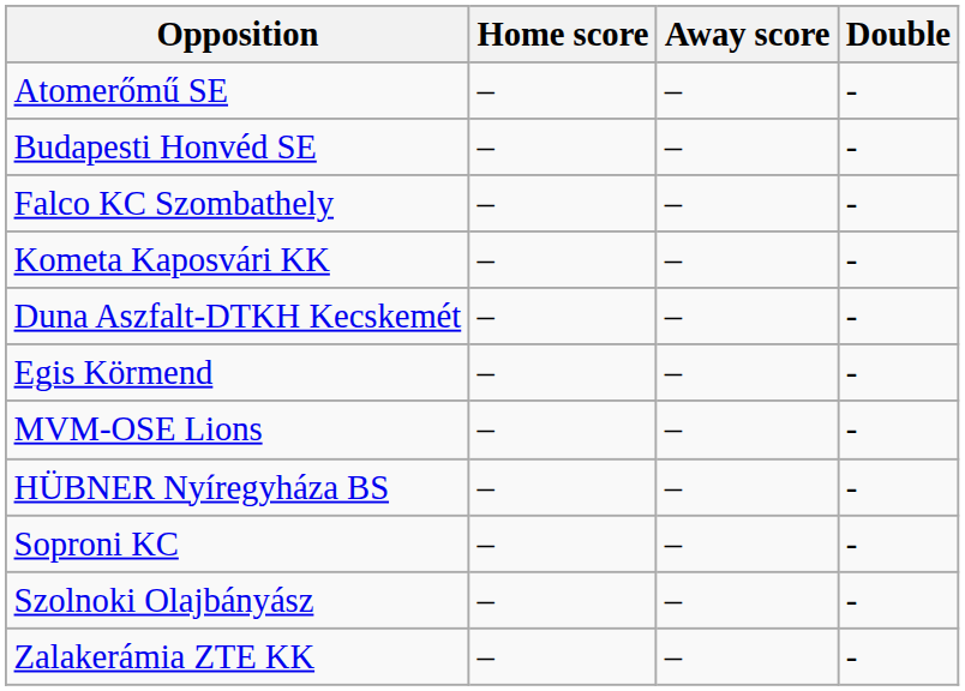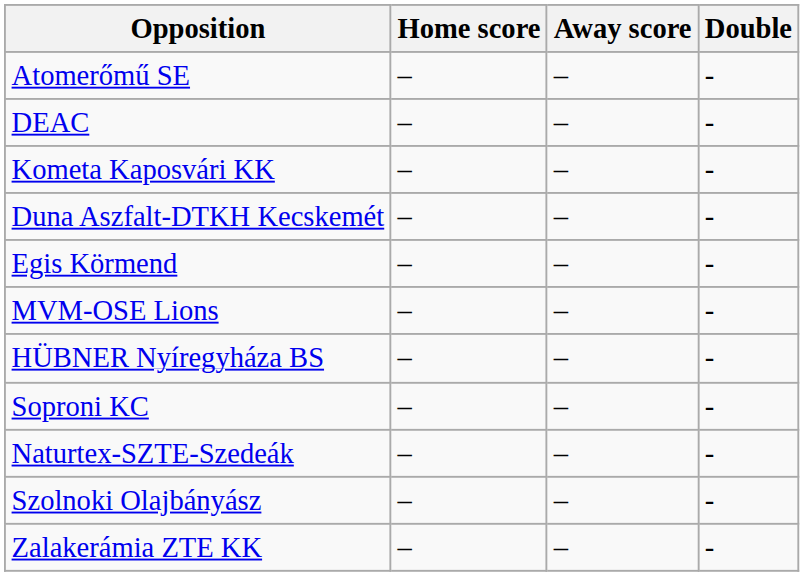 <table class="wikitable" style="font-size:95%; style="text-align: center;">
 <tr>
 <th>Opposition</th>
 <th>Home score</th>
 <th>Away score</th>
 <th>Double</th>
 </tr>
 <tr>
 <td align="left"><a href='#'>Atomerőmű SE</a></td>
 <td>–</td>
 <td>–</td>
 <td><em> -</em></td>
 </tr>
 <tr>
-<td align="left"><a href='#'>Budapesti Honvéd SE</a></td>
-<td>–</td>
-<td>–</td>
-<td><em> -</em></td>
-</tr>
-<tr>
-<td align="left"><a href='#'>Falco KC Szombathely</a></td>
+<td align="left"><a href='#'>DEAC</a></td>
 <td>–</td>
 <td>–</td>
 <td><em> -</em></td>
 </tr>
 <tr>
 <td align="left"><a href='#'>Kometa Kaposvári KK</a></td>
 <td>–</td>
 <td>–</td>
 <td><em> -</em></td>
 </tr>
 <tr>
 <td align="left"><a href='#'>Duna Aszfalt-DTKH Kecskemét</a></td>
 <td>–</td>
 <td>–</td>
 <td><em> -</em></td>
 </tr>
 <tr>
 <td align="left"><a href='#'>Egis Körmend</a></td>
 <td>–</td>
 <td>–</td>
 <td><em> -</em></td>
 </tr>
 <tr>
 <td align="left"><a href='#'>MVM-OSE Lions</a></td>
 <td>–</td>
 <td>–</td>
 <td><em> -</em></td>
 </tr>
 <tr>
 <td align="left"><a href='#'>HÜBNER Nyíregyháza BS</a></td>
 <td>–</td>
 <td>–</td>
 <td><em> -</em></td>
 </tr>
 <tr>
 <td align="left"><a href='#'>Soproni KC</a></td>
 <td>–</td>
 <td>–</td>
 <td><em> -</em></td>
 </tr>
 <tr>
+<td align="left"><a href='#'>Naturtex-SZTE-Szedeák</a></td>
+<td>–</td>
+<td>–</td>
+<td><em> -</em></td>
+</tr>
+<tr>
 <td align="left"><a href='#'>Szolnoki Olajbányász</a></td>
 <td>–</td>
 <td>–</td>
 <td><em> -</em></td>
 </tr>
 <tr>
 <td align="left"><a href='#'>Zalakerámia ZTE KK</a></td>
 <td>–</td>
 <td>–</td>
 <td><em> -</em></td>
 </tr>
 </table>
